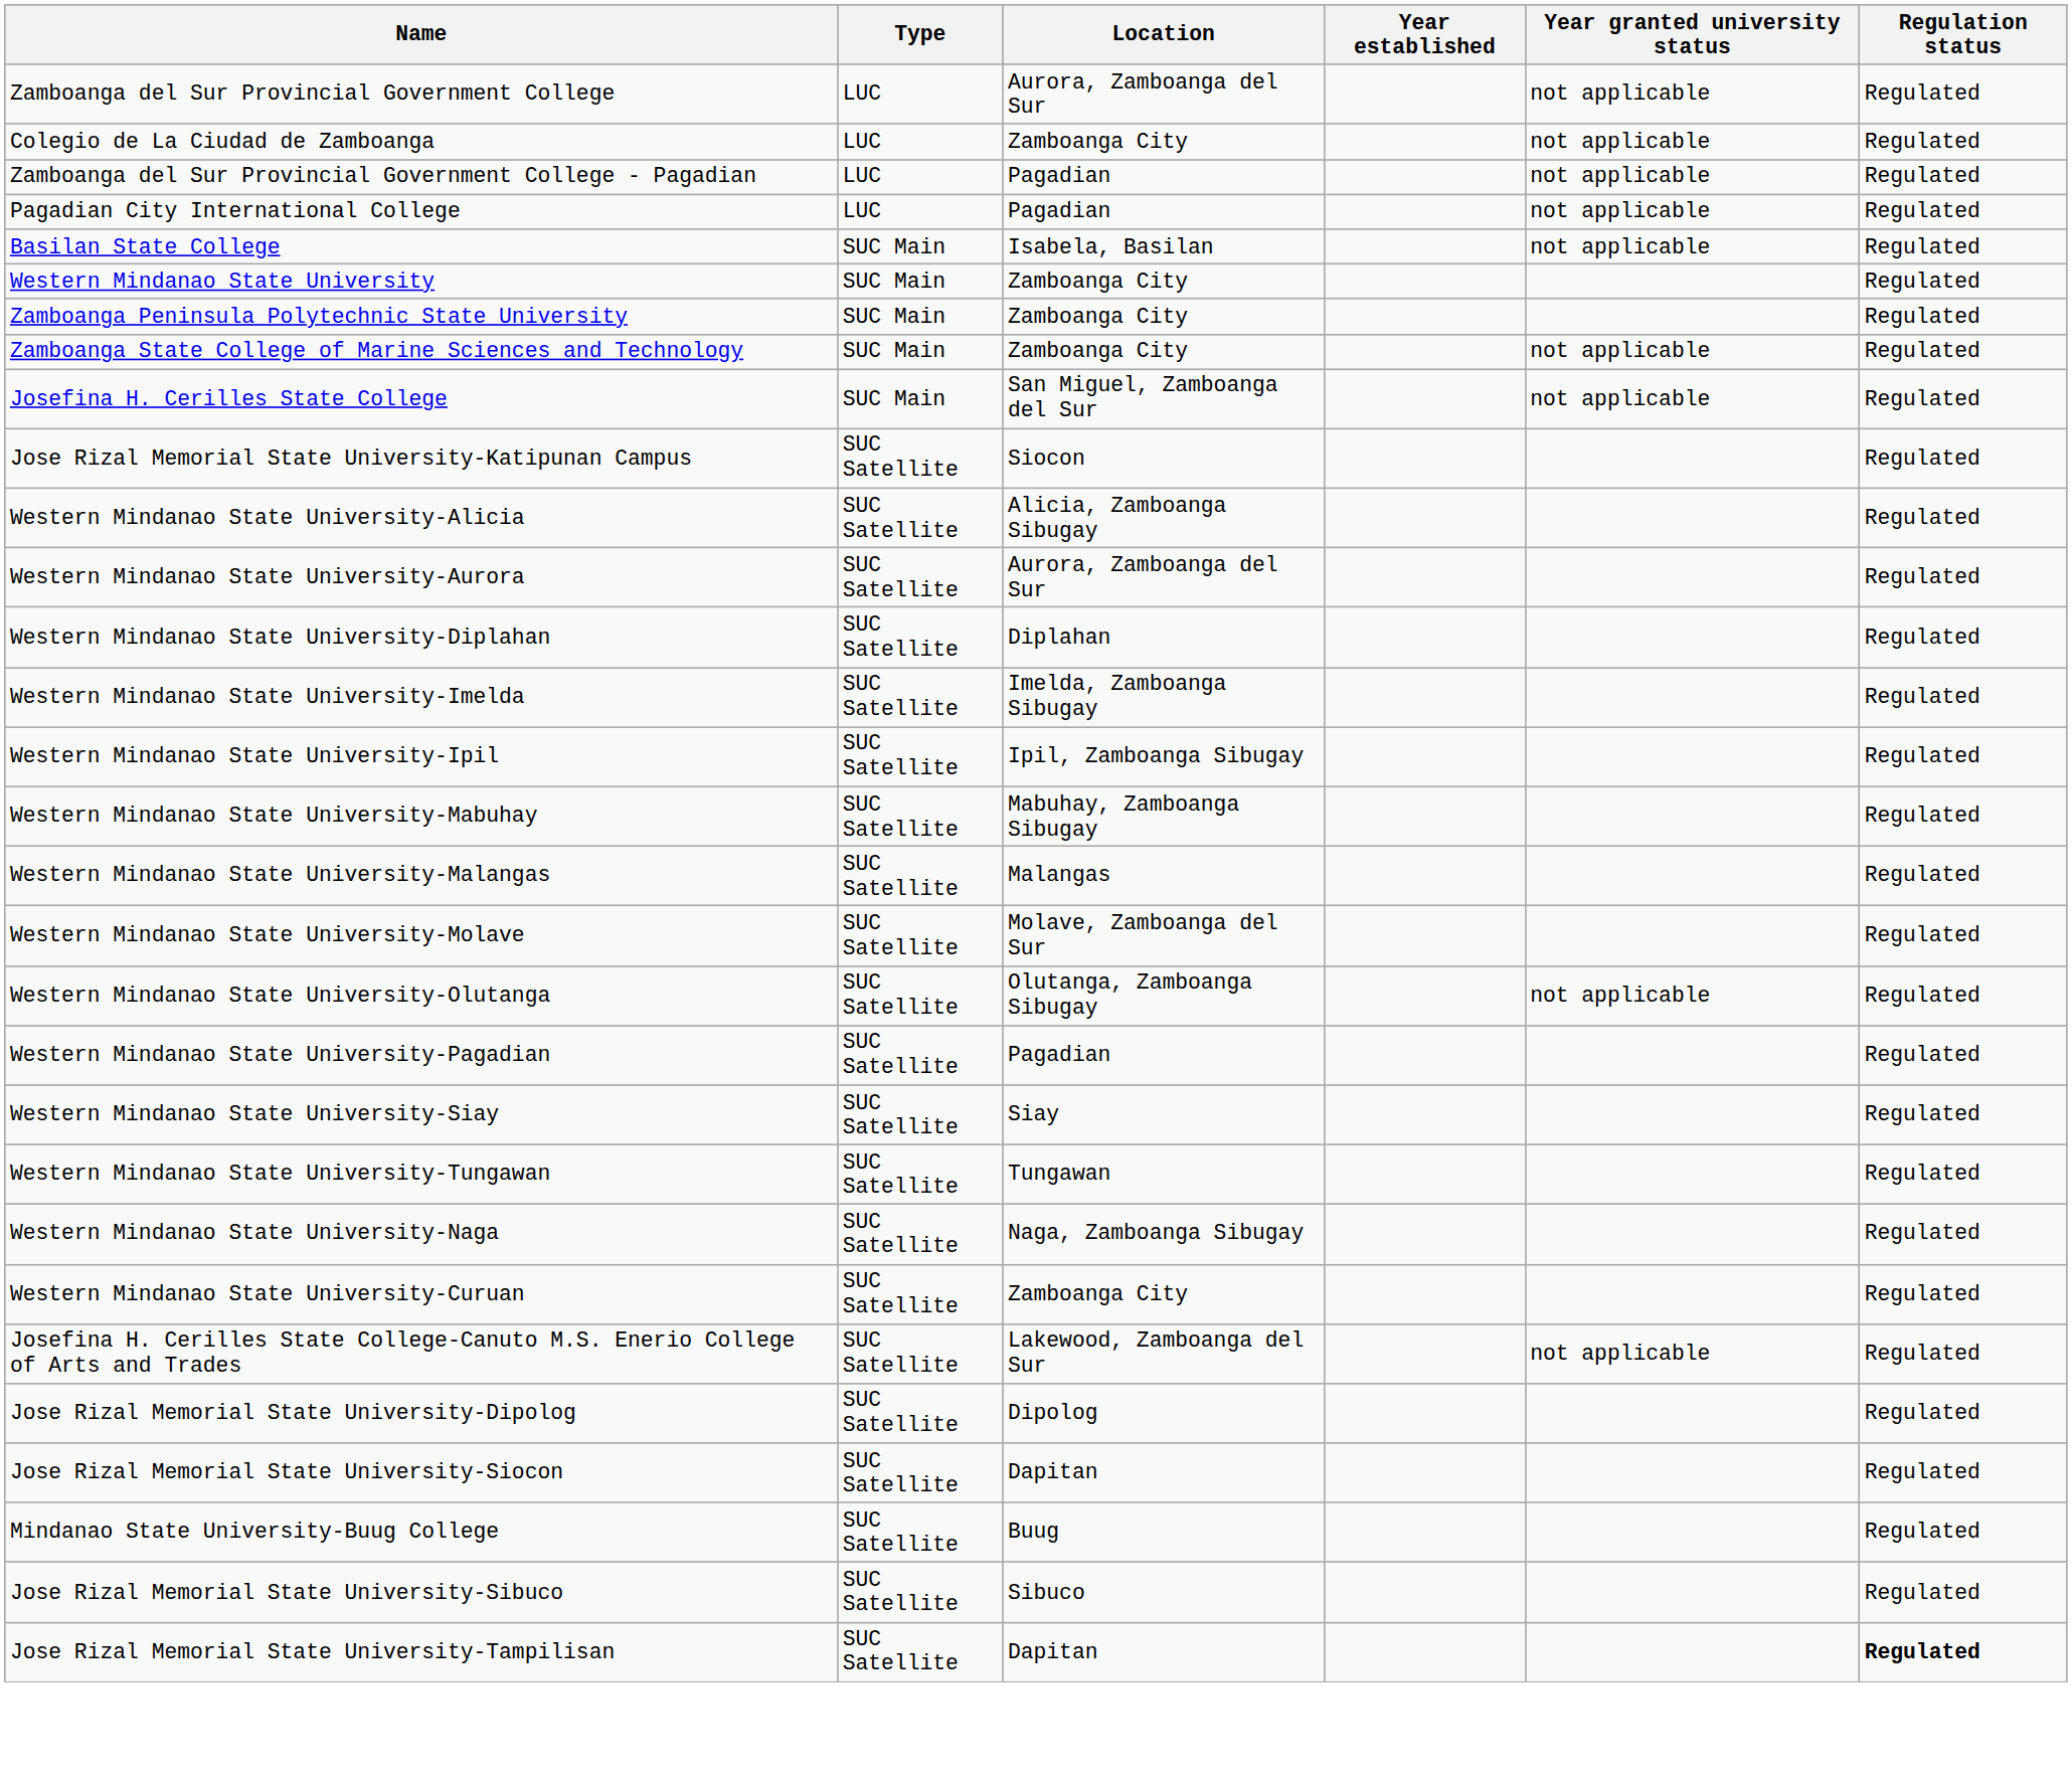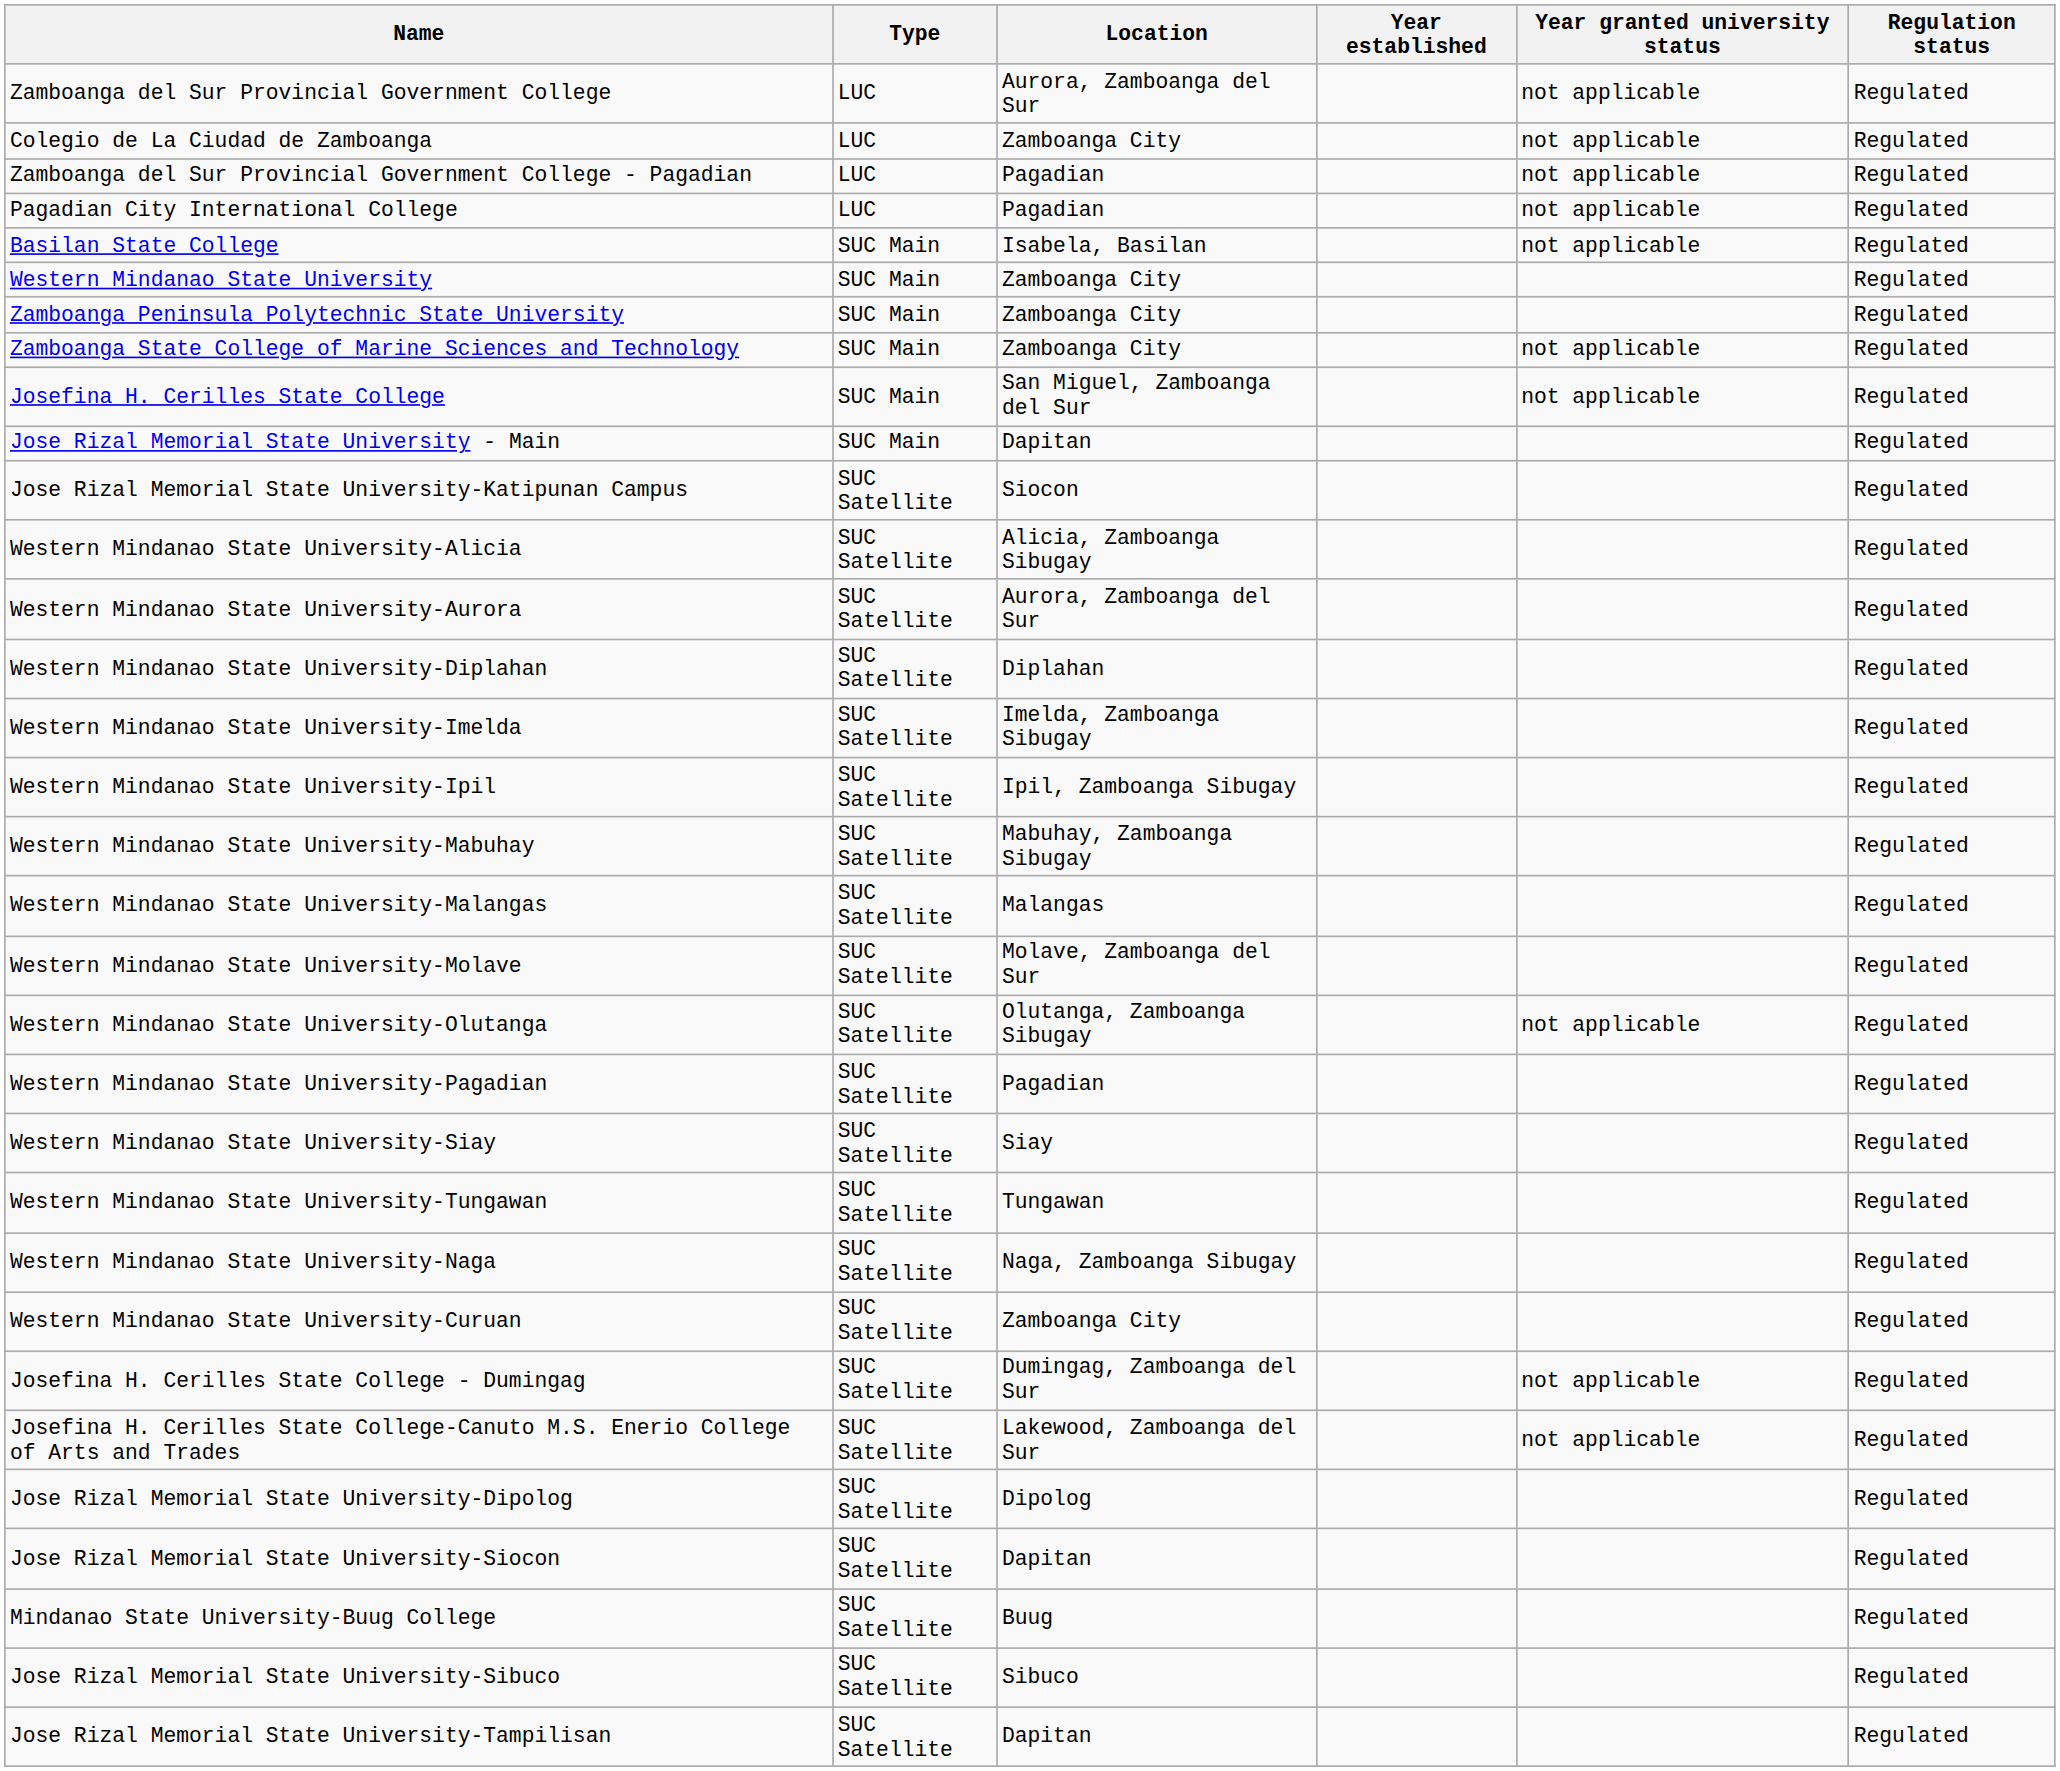 <table class="wikitable sortable static-row-numbers">
 <tr>
 <th>Name</th>
 <th>Type</th>
 <th class="unsortable">Location</th>
 <th>Year established</th>
 <th style="vertical-align:middle;">Year granted university status</th>
 <th style="vertical-align:middle;">Regulation status</th>
 </tr>
 <tr>
 <td>Zamboanga del Sur Provincial Government College</td>
 <td>LUC</td>
 <td>Aurora, Zamboanga del Sur</td>
 <td></td>
 <td style="vertical-align:middle;">not applicable</td>
 <td style="vertical-align:middle;">Regulated</td>
 </tr>
 <tr>
 <td>Colegio de La Ciudad de Zamboanga</td>
 <td>LUC</td>
 <td>Zamboanga City</td>
 <td></td>
 <td style="vertical-align:middle;">not applicable</td>
 <td style="vertical-align:middle;">Regulated</td>
 </tr>
 <tr>
 <td>Zamboanga del Sur Provincial Government College - Pagadian</td>
 <td>LUC</td>
 <td>Pagadian</td>
 <td></td>
 <td style="vertical-align:middle;">not applicable</td>
 <td style="vertical-align:middle;">Regulated</td>
 </tr>
 <tr>
 <td>Pagadian City International College</td>
 <td>LUC</td>
 <td>Pagadian</td>
 <td></td>
 <td style="vertical-align:middle;">not applicable</td>
 <td style="vertical-align:middle;">Regulated</td>
 </tr>
 <tr>
 <td><a href='#'>Basilan State College</a></td>
 <td>SUC Main</td>
 <td>Isabela, Basilan</td>
 <td></td>
 <td style="vertical-align:middle;">not applicable</td>
 <td style="vertical-align:middle;">Regulated</td>
 </tr>
 <tr>
 <td><a href='#'>Western Mindanao State University</a></td>
 <td>SUC Main</td>
 <td>Zamboanga City</td>
 <td></td>
 <td></td>
 <td style="vertical-align:middle;">Regulated</td>
 </tr>
 <tr>
 <td><a href='#'>Zamboanga Peninsula Polytechnic State University</a></td>
 <td>SUC Main</td>
 <td>Zamboanga City</td>
 <td></td>
 <td></td>
 <td style="vertical-align:middle;">Regulated</td>
 </tr>
 <tr>
 <td><a href='#'>Zamboanga State College of Marine Sciences and Technology</a></td>
 <td>SUC Main</td>
 <td>Zamboanga City</td>
 <td></td>
 <td style="vertical-align:middle;">not applicable</td>
 <td style="vertical-align:middle;">Regulated</td>
 </tr>
 <tr>
 <td><a href='#'>Josefina H. Cerilles State College</a></td>
 <td>SUC Main</td>
 <td>San Miguel, Zamboanga del Sur</td>
 <td></td>
 <td style="vertical-align:middle;">not applicable</td>
+<td style="vertical-align:middle;">Regulated</td>
+</tr>
+<tr>
+<td><a href='#'>Jose Rizal Memorial State University</a> - Main</td>
+<td>SUC Main</td>
+<td>Dapitan</td>
+<td></td>
+<td></td>
 <td style="vertical-align:middle;">Regulated</td>
 </tr>
 <tr>
 <td>Jose Rizal Memorial State University-Katipunan Campus</td>
 <td>SUC Satellite</td>
 <td>Siocon</td>
 <td></td>
 <td></td>
 <td style="vertical-align:middle;">Regulated</td>
 </tr>
 <tr>
 <td>Western Mindanao State University-Alicia</td>
 <td>SUC Satellite</td>
 <td>Alicia, Zamboanga Sibugay</td>
 <td></td>
 <td></td>
 <td style="vertical-align:middle;">Regulated</td>
 </tr>
 <tr>
 <td>Western Mindanao State University-Aurora</td>
 <td>SUC Satellite</td>
 <td>Aurora, Zamboanga del Sur</td>
 <td></td>
 <td></td>
 <td style="vertical-align:middle;">Regulated</td>
 </tr>
 <tr>
 <td>Western Mindanao State University-Diplahan</td>
 <td>SUC Satellite</td>
 <td>Diplahan</td>
 <td></td>
 <td></td>
 <td style="vertical-align:middle;">Regulated</td>
 </tr>
 <tr>
 <td>Western Mindanao State University-Imelda</td>
 <td>SUC Satellite</td>
 <td>Imelda, Zamboanga Sibugay</td>
 <td></td>
 <td></td>
 <td style="vertical-align:middle;">Regulated</td>
 </tr>
 <tr>
 <td>Western Mindanao State University-Ipil</td>
 <td>SUC Satellite</td>
 <td>Ipil, Zamboanga Sibugay</td>
 <td></td>
 <td></td>
 <td style="vertical-align:middle;">Regulated</td>
 </tr>
 <tr>
 <td>Western Mindanao State University-Mabuhay</td>
 <td>SUC Satellite</td>
 <td>Mabuhay, Zamboanga Sibugay</td>
 <td></td>
 <td></td>
 <td style="vertical-align:middle;">Regulated</td>
 </tr>
 <tr>
 <td>Western Mindanao State University-Malangas</td>
 <td>SUC Satellite</td>
 <td>Malangas</td>
 <td></td>
 <td></td>
 <td style="vertical-align:middle;">Regulated</td>
 </tr>
 <tr>
 <td>Western Mindanao State University-Molave</td>
 <td>SUC Satellite</td>
 <td>Molave, Zamboanga del Sur</td>
 <td></td>
 <td></td>
 <td style="vertical-align:middle;">Regulated</td>
 </tr>
 <tr>
 <td>Western Mindanao State University-Olutanga</td>
 <td>SUC Satellite</td>
 <td>Olutanga, Zamboanga Sibugay</td>
 <td></td>
 <td style="vertical-align:middle;">not applicable</td>
 <td style="vertical-align:middle;">Regulated</td>
 </tr>
 <tr>
 <td>Western Mindanao State University-Pagadian</td>
 <td>SUC Satellite</td>
 <td>Pagadian</td>
 <td></td>
 <td></td>
 <td style="vertical-align:middle;">Regulated</td>
 </tr>
 <tr>
 <td>Western Mindanao State University-Siay</td>
 <td>SUC Satellite</td>
 <td>Siay</td>
 <td></td>
 <td></td>
 <td style="vertical-align:middle;">Regulated</td>
 </tr>
 <tr>
 <td>Western Mindanao State University-Tungawan</td>
 <td>SUC Satellite</td>
 <td>Tungawan</td>
 <td></td>
 <td></td>
 <td style="vertical-align:middle;">Regulated</td>
 </tr>
 <tr>
 <td>Western Mindanao State University-Naga</td>
 <td>SUC Satellite</td>
 <td>Naga, Zamboanga Sibugay</td>
 <td></td>
 <td></td>
 <td style="vertical-align:middle;">Regulated</td>
 </tr>
 <tr>
 <td>Western Mindanao State University-Curuan</td>
 <td>SUC Satellite</td>
 <td>Zamboanga City</td>
 <td></td>
 <td></td>
 <td style="vertical-align:middle;">Regulated</td>
 </tr>
 <tr>
+<td>Josefina H. Cerilles State College - Dumingag</td>
+<td>SUC Satellite</td>
+<td>Dumingag, Zamboanga del Sur</td>
+<td></td>
+<td style="vertical-align:middle;">not applicable</td>
+<td style="vertical-align:middle;">Regulated</td>
+</tr>
+<tr>
 <td>Josefina H. Cerilles State College-Canuto M.S. Enerio College of Arts and Trades</td>
 <td>SUC Satellite</td>
 <td>Lakewood, Zamboanga del Sur</td>
 <td></td>
 <td style="vertical-align:middle;">not applicable</td>
 <td style="vertical-align:middle;">Regulated</td>
 </tr>
 <tr>
 <td>Jose Rizal Memorial State University-Dipolog</td>
 <td>SUC Satellite</td>
 <td>Dipolog</td>
 <td></td>
 <td></td>
 <td style="vertical-align:middle;">Regulated</td>
 </tr>
 <tr>
 <td>Jose Rizal Memorial State University-Siocon</td>
 <td>SUC Satellite</td>
 <td>Dapitan</td>
 <td></td>
 <td></td>
 <td style="vertical-align:middle;">Regulated</td>
 </tr>
 <tr>
 <td>Mindanao State University-Buug College</td>
 <td>SUC Satellite</td>
 <td>Buug</td>
 <td></td>
 <td></td>
 <td style="vertical-align:middle;">Regulated</td>
 </tr>
 <tr>
 <td>Jose Rizal Memorial State University-Sibuco</td>
 <td>SUC Satellite</td>
 <td>Sibuco</td>
 <td></td>
 <td></td>
 <td style="vertical-align:middle;">Regulated</td>
 </tr>
 <tr>
 <td>Jose Rizal Memorial State University-Tampilisan</td>
 <td>SUC Satellite</td>
 <td>Dapitan</td>
 <td></td>
 <td></td>
-<td style="vertical-align:middle;"><strong>Regulated</strong></td>
+<td style="vertical-align:middle;">Regulated</td>
 </tr>
 </table>
